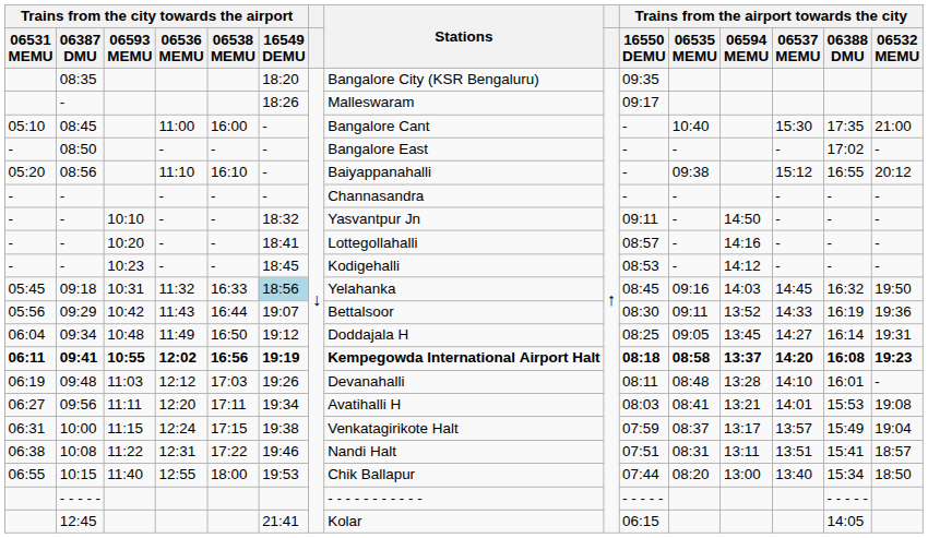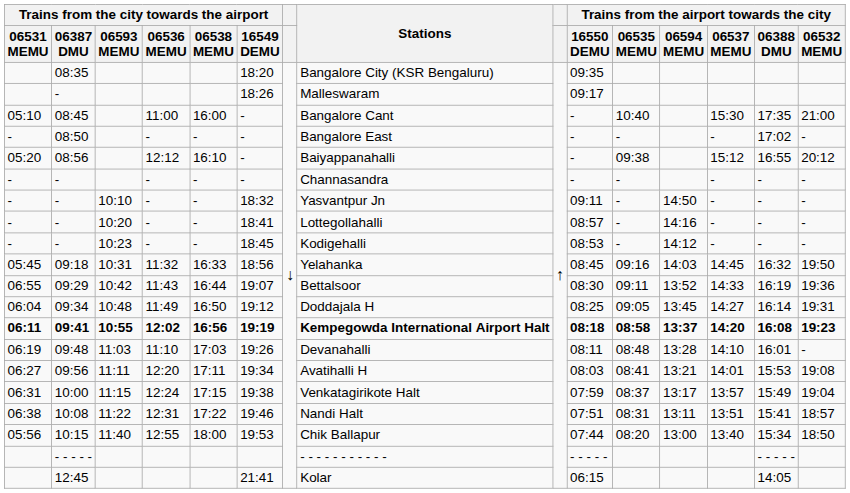 <table class="wikitable">
 <tr>
 <th colspan="6">Trains from the city towards the airport</th>
 <th></th>
 <th rowspan="2">Stations</th>
 <th></th>
 <th colspan="6">Trains from the airport towards the city</th>
 </tr>
 <tr>
 <th>06531<br>MEMU</th>
 <th>06387<br>DMU</th>
 <th>06593<br>MEMU</th>
 <th>06536<br>MEMU</th>
 <th>06538<br>MEMU</th>
 <th>16549<br>DEMU</th>
 <th></th>
 <th></th>
 <th>16550<br>DEMU</th>
 <th>06535<br>MEMU</th>
 <th>06594<br>MEMU</th>
 <th>06537<br>MEMU</th>
 <th>06388<br>DMU</th>
 <th>06532<br>MEMU</th>
 </tr>
 <tr>
 <td></td>
 <td>08:35</td>
 <td></td>
 <td></td>
 <td></td>
 <td>18:20</td>
 <td rowspan="20"><big>↓</big></td>
 <td>Bangalore City (KSR Bengaluru)</td>
 <td rowspan="20"><big>↑</big></td>
 <td>09:35</td>
 <td></td>
 <td></td>
 <td></td>
 <td></td>
 <td></td>
 </tr>
 <tr>
 <td></td>
 <td>-</td>
 <td></td>
 <td></td>
 <td></td>
 <td>18:26</td>
 <td>Malleswaram</td>
 <td>09:17</td>
 <td></td>
 <td></td>
 <td></td>
 <td></td>
 <td></td>
 </tr>
 <tr>
 <td>05:10</td>
 <td>08:45</td>
 <td></td>
 <td>11:00</td>
 <td>16:00</td>
 <td>-</td>
 <td>Bangalore Cant</td>
 <td>-</td>
 <td>10:40</td>
 <td></td>
 <td>15:30</td>
 <td>17:35</td>
 <td>21:00</td>
 </tr>
 <tr>
 <td>-</td>
 <td>08:50</td>
 <td></td>
 <td>-</td>
 <td>-</td>
 <td>-</td>
 <td>Bangalore East</td>
 <td>-</td>
 <td>-</td>
 <td></td>
 <td>-</td>
 <td>17:02</td>
 <td>-</td>
 </tr>
 <tr>
 <td>05:20</td>
 <td>08:56</td>
 <td></td>
-<td>11:10</td>
+<td>12:12</td>
 <td>16:10</td>
 <td>-</td>
 <td>Baiyappanahalli</td>
 <td>-</td>
 <td>09:38</td>
 <td></td>
 <td>15:12</td>
 <td>16:55</td>
 <td>20:12</td>
 </tr>
 <tr>
 <td>-</td>
 <td>-</td>
 <td></td>
 <td>-</td>
 <td>-</td>
 <td>-</td>
 <td>Channasandra</td>
 <td>-</td>
 <td>-</td>
 <td></td>
 <td>-</td>
 <td>-</td>
 <td>-</td>
 </tr>
 <tr>
 <td>-</td>
 <td>-</td>
 <td>10:10</td>
 <td>-</td>
 <td>-</td>
 <td>18:32</td>
 <td>Yasvantpur Jn</td>
 <td>09:11</td>
 <td>-</td>
 <td>14:50</td>
 <td>-</td>
 <td>-</td>
 <td>-</td>
 </tr>
 <tr>
 <td>-</td>
 <td>-</td>
 <td>10:20</td>
 <td>-</td>
 <td>-</td>
 <td>18:41</td>
 <td>Lottegollahalli</td>
 <td>08:57</td>
 <td>-</td>
 <td>14:16</td>
 <td>-</td>
 <td>-</td>
 <td>-</td>
 </tr>
 <tr>
 <td>-</td>
 <td>-</td>
 <td>10:23</td>
 <td>-</td>
 <td>-</td>
 <td>18:45</td>
 <td>Kodigehalli</td>
 <td>08:53</td>
 <td>-</td>
 <td>14:12</td>
 <td>-</td>
 <td>-</td>
 <td>-</td>
 </tr>
 <tr>
 <td>05:45</td>
 <td>09:18</td>
 <td>10:31</td>
 <td>11:32</td>
 <td>16:33</td>
-<td style="background: lightblue;">18:56</td>
+<td>18:56</td>
 <td>Yelahanka</td>
 <td>08:45</td>
 <td>09:16</td>
 <td>14:03</td>
 <td>14:45</td>
 <td>16:32</td>
 <td>19:50</td>
 </tr>
 <tr>
-<td>05:56</td>
+<td>06:55</td>
 <td>09:29</td>
 <td>10:42</td>
 <td>11:43</td>
 <td>16:44</td>
 <td>19:07</td>
 <td>Bettalsoor</td>
 <td>08:30</td>
 <td>09:11</td>
 <td>13:52</td>
 <td>14:33</td>
 <td>16:19</td>
 <td>19:36</td>
 </tr>
 <tr>
 <td>06:04</td>
 <td>09:34</td>
 <td>10:48</td>
 <td>11:49</td>
 <td>16:50</td>
 <td>19:12</td>
 <td>Doddajala H</td>
 <td>08:25</td>
 <td>09:05</td>
 <td>13:45</td>
 <td>14:27</td>
 <td>16:14</td>
 <td>19:31</td>
 </tr>
 <tr>
 <td><strong>06:11</strong></td>
 <td><strong>09:41</strong></td>
 <td><strong>10:55</strong></td>
 <td><strong>12:02</strong></td>
 <td><strong>16:56</strong></td>
 <td><strong>19:19</strong></td>
 <td><strong>Kempegowda</strong> <strong>International</strong> <strong>Airport Halt</strong></td>
 <td><strong>08:18</strong></td>
 <td><strong>08:58</strong></td>
 <td><strong>13:37</strong></td>
 <td><strong>14:20</strong></td>
 <td><strong>16:08</strong></td>
 <td><strong>19:23</strong></td>
 </tr>
 <tr>
 <td>06:19</td>
 <td>09:48</td>
 <td>11:03</td>
-<td>12:12</td>
+<td>11:10</td>
 <td>17:03</td>
 <td>19:26</td>
 <td>Devanahalli</td>
 <td>08:11</td>
 <td>08:48</td>
 <td>13:28</td>
 <td>14:10</td>
 <td>16:01</td>
 <td>-</td>
 </tr>
 <tr>
 <td>06:27</td>
 <td>09:56</td>
 <td>11:11</td>
 <td>12:20</td>
 <td>17:11</td>
 <td>19:34</td>
 <td>Avatihalli H</td>
 <td>08:03</td>
 <td>08:41</td>
 <td>13:21</td>
 <td>14:01</td>
 <td>15:53</td>
 <td>19:08</td>
 </tr>
 <tr>
 <td>06:31</td>
 <td>10:00</td>
 <td>11:15</td>
 <td>12:24</td>
 <td>17:15</td>
 <td>19:38</td>
 <td>Venkatagirikote Halt</td>
 <td>07:59</td>
 <td>08:37</td>
 <td>13:17</td>
 <td>13:57</td>
 <td>15:49</td>
 <td>19:04</td>
 </tr>
 <tr>
 <td>06:38</td>
 <td>10:08</td>
 <td>11:22</td>
 <td>12:31</td>
 <td>17:22</td>
 <td>19:46</td>
 <td>Nandi Halt</td>
 <td>07:51</td>
 <td>08:31</td>
 <td>13:11</td>
 <td>13:51</td>
 <td>15:41</td>
 <td>18:57</td>
 </tr>
 <tr>
-<td>06:55</td>
+<td>05:56</td>
 <td>10:15</td>
 <td>11:40</td>
 <td>12:55</td>
 <td>18:00</td>
 <td>19:53</td>
 <td>Chik Ballapur</td>
 <td>07:44</td>
 <td>08:20</td>
 <td>13:00</td>
 <td>13:40</td>
 <td>15:34</td>
 <td>18:50</td>
 </tr>
 <tr>
 <td></td>
 <td>- - - - -</td>
 <td></td>
 <td></td>
 <td></td>
 <td></td>
 <td>- - - - - - - - - - -</td>
 <td>- - - - -</td>
 <td></td>
 <td></td>
 <td></td>
 <td>- - - - -</td>
 <td></td>
 </tr>
 <tr>
 <td></td>
 <td>12:45</td>
 <td></td>
 <td></td>
 <td></td>
 <td>21:41</td>
 <td>Kolar</td>
 <td>06:15</td>
 <td></td>
 <td></td>
 <td></td>
 <td>14:05</td>
 <td></td>
 </tr>
 </table>
